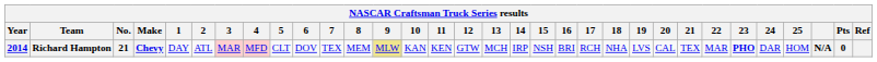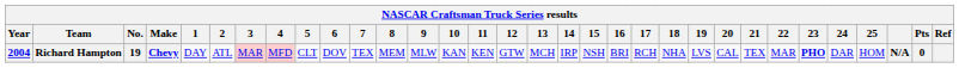 <table class="wikitable" style="text-align:center; font-size:75%">
 <tr>
 <th colspan=45><a href='#'>NASCAR Craftsman Truck Series</a> results</th>
 </tr>
 <tr>
 <th>Year</th>
 <th>Team</th>
 <th>No.</th>
 <th>Make</th>
 <th>1</th>
 <th>2</th>
 <th>3</th>
 <th>4</th>
 <th>5</th>
 <th>6</th>
 <th>7</th>
 <th>8</th>
 <th>9</th>
 <th>10</th>
 <th>11</th>
 <th>12</th>
 <th>13</th>
 <th>14</th>
 <th>15</th>
 <th>16</th>
 <th>17</th>
 <th>18</th>
 <th>19</th>
 <th>20</th>
 <th>21</th>
 <th>22</th>
 <th>23</th>
 <th>24</th>
 <th>25</th>
 <th></th>
 <th>Pts</th>
 <th>Ref</th>
 </tr>
 <tr>
-<th><a href='#'>2014</a></th>
+<th><a href='#'>2004</a></th>
 <th>Richard Hampton</th>
-<th>21</th>
+<th>19</th>
 <th><a href='#'>Chevy</a></th>
 <td><a href='#'>DAY</a></td>
 <td><a href='#'>ATL</a></td>
 <td style="background:#FFCFCF;"><a href='#'>MAR</a><br></td>
 <td style="background:#FFCFCF;"><a href='#'>MFD</a><br></td>
 <td><a href='#'>CLT</a></td>
 <td><a href='#'>DOV</a></td>
 <td><a href='#'>TEX</a></td>
 <td><a href='#'>MEM</a></td>
-<td style="background: khaki;"><a href='#'>MLW</a></td>
+<td><a href='#'>MLW</a></td>
 <td><a href='#'>KAN</a></td>
 <td><a href='#'>KEN</a></td>
 <td><a href='#'>GTW</a></td>
 <td><a href='#'>MCH</a></td>
 <td><a href='#'>IRP</a></td>
 <td><a href='#'>NSH</a></td>
 <td><a href='#'>BRI</a></td>
 <td><a href='#'>RCH</a></td>
 <td><a href='#'>NHA</a></td>
 <td><a href='#'>LVS</a></td>
 <td><a href='#'>CAL</a></td>
 <td><a href='#'>TEX</a></td>
 <td><a href='#'>MAR</a></td>
 <td><strong><a href='#'>PHO</a></strong></td>
 <td><a href='#'>DAR</a></td>
 <td><a href='#'>HOM</a></td>
 <th>N/A</th>
 <th>0</th>
 <th></th>
 </tr>
 </table>
